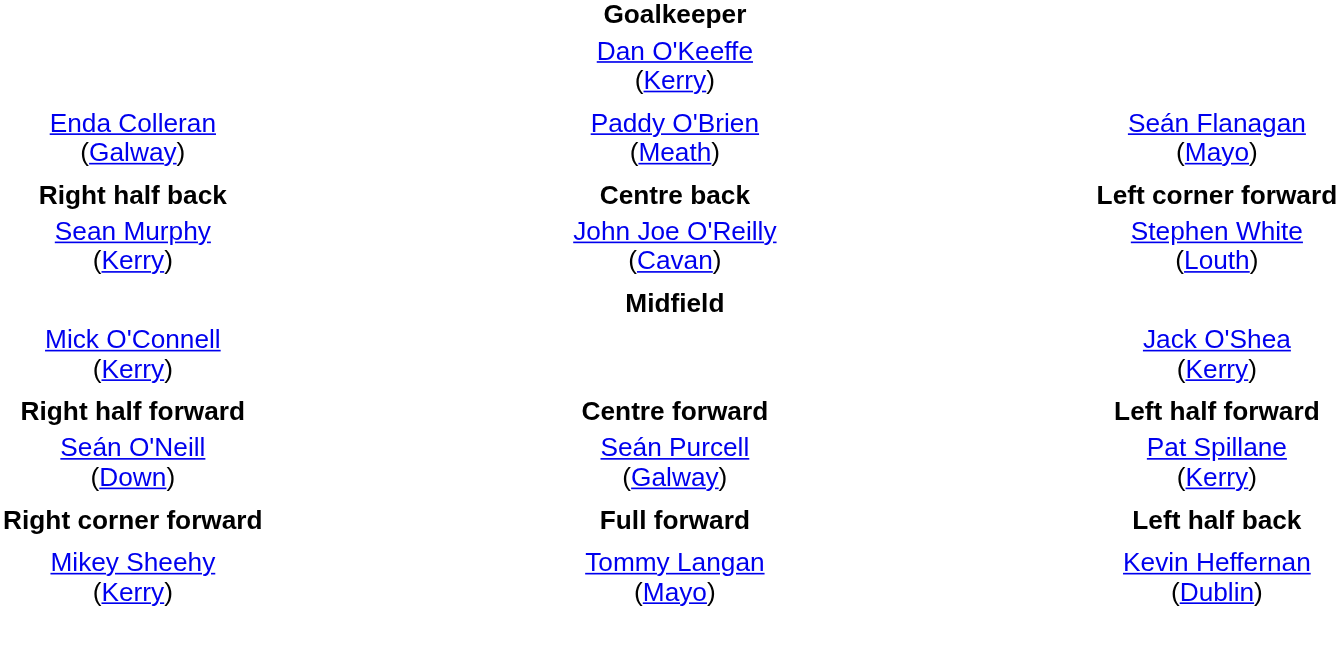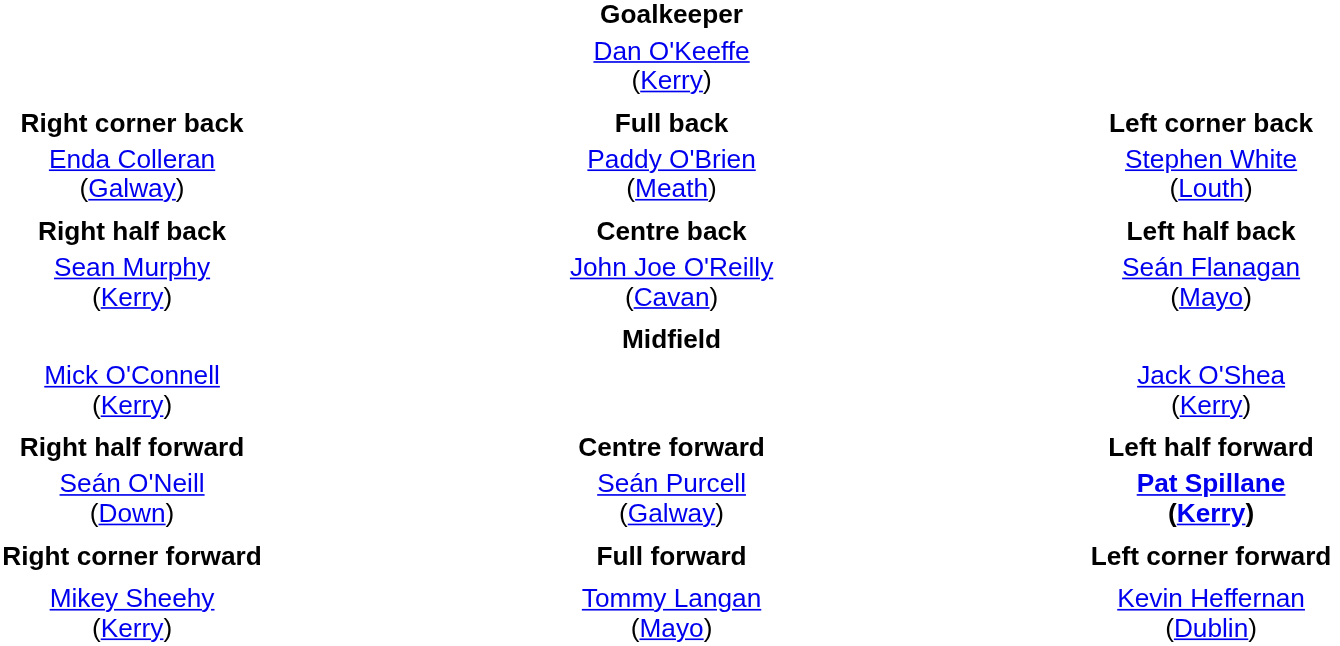 <table border="0" style="width:100%;">
 <tr>
 <td></td>
 </tr>
 <tr>
 <td style="width:25%;"></td>
 <td style="width:50%; text-align:center;"><strong>Goalkeeper</strong></td>
 <td style="width:25%;"></td>
 </tr>
 <tr>
 <td style="width:25%;"></td>
 <td style="width:25%; text-align:center;"><a href='#'>Dan O'Keeffe</a><br>(<a href='#'>Kerry</a>)</td>
 <td style="width:25%;"></td>
 </tr>
 <tr>
 <td></td>
 </tr>
+<tr>
+<td style="width:25%; text-align:center;"><strong>Right corner back</strong></td>
+<td style="width:50%; text-align:center;"><strong>Full back</strong></td>
+<td style="width:25%; text-align:center;"><strong>Left corner back</strong></td>
+<td></td>
+</tr>
 <tr style="text-align:center;">
 <td style="width:25%; "><a href='#'>Enda Colleran</a><br>(<a href='#'>Galway</a>)</td>
 <td style="width:25%; "><a href='#'>Paddy O'Brien</a><br>(<a href='#'>Meath</a>)</td>
-<td style="width:25%; "><a href='#'>Seán Flanagan</a><br>(<a href='#'>Mayo</a>)</td>
+<td style="width:25%; "><a href='#'>Stephen White</a><br>(<a href='#'>Louth</a>)</td>
 </tr>
 <tr>
 <td></td>
 </tr>
 <tr style="text-align:center;">
 <td style="width:25%; "><strong>Right half back</strong></td>
 <td style="width:50%; "><strong>Centre back</strong></td>
-<td style="width:25%; "><strong>Left corner forward</strong></td>
+<td style="width:25%; "><strong>Left half back</strong></td>
 </tr>
 <tr style="text-align:center;">
 <td style="width:25%; "><a href='#'>Sean Murphy</a><br>(<a href='#'>Kerry</a>)</td>
 <td style="width:25%; "><a href='#'>John Joe O'Reilly</a><br>(<a href='#'>Cavan</a>)</td>
-<td style="width:25%; "><a href='#'>Stephen White</a><br>(<a href='#'>Louth</a>)</td>
+<td style="width:25%; "><a href='#'>Seán Flanagan</a><br>(<a href='#'>Mayo</a>)</td>
 </tr>
 <tr>
 <td></td>
 </tr>
 <tr>
 <td style="width:25%;"></td>
 <td style="width:50%; text-align:center;"><strong>Midfield</strong></td>
 </tr>
 <tr style="text-align:center;" Aodhan Gallager (Antrim)>
 <td style="width:25%; "><a href='#'>Mick O'Connell</a><br>(<a href='#'>Kerry</a>)</td>
 <td style="width:50%; text-align:center;"></td>
 <td style="width:25%; "><a href='#'>Jack O'Shea</a><br>(<a href='#'>Kerry</a>)</td>
 </tr>
 <tr>
 <td></td>
 </tr>
 <tr style="text-align:center;">
 <td style="width:25%; "><strong>Right half forward</strong></td>
 <td style="width:50%; "><strong>Centre forward</strong></td>
 <td style="width:25%; "><strong>Left half forward</strong></td>
 </tr>
 <tr style="text-align:center;">
 <td style="width:25%; "><a href='#'>Seán O'Neill</a><br>(<a href='#'>Down</a>)</td>
 <td style="width:25%; "><a href='#'>Seán Purcell</a><br>(<a href='#'>Galway</a>)</td>
-<td style="width:25%; "><a href='#'>Pat Spillane</a><br>(<a href='#'>Kerry</a>)</td>
+<td style="width:25%; "><strong><a href='#'>Pat Spillane</a><br>(<a href='#'>Kerry</a>)</strong></td>
 </tr>
 <tr>
 <td></td>
 </tr>
 <tr style="text-align:center;">
 <td style="width:25%; "><strong>Right corner forward</strong></td>
 <td style="width:50%; "><strong>Full forward</strong></td>
-<td style="width:25%; "><strong>Left half back</strong></td>
+<td style="width:25%; "><strong>Left corner forward</strong></td>
 </tr>
 <tr>
 <td></td>
 </tr>
 <tr style="text-align:center;">
 <td style="width:25%; "><a href='#'>Mikey Sheehy</a><br>(<a href='#'>Kerry</a>)</td>
 <td style="width:25%; "><a href='#'>Tommy Langan</a><br>(<a href='#'>Mayo</a>)</td>
 <td style="width:25%; "><a href='#'>Kevin Heffernan</a><br>(<a href='#'>Dublin</a>)</td>
 </tr>
 </table>
